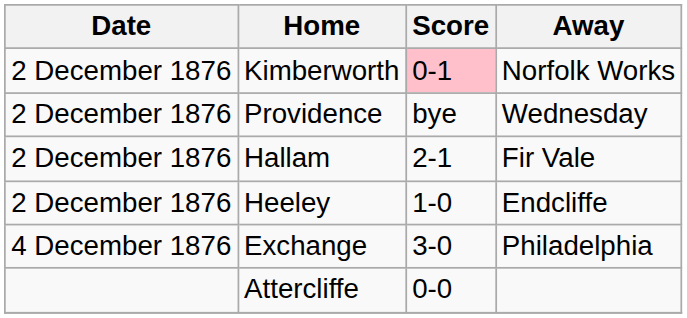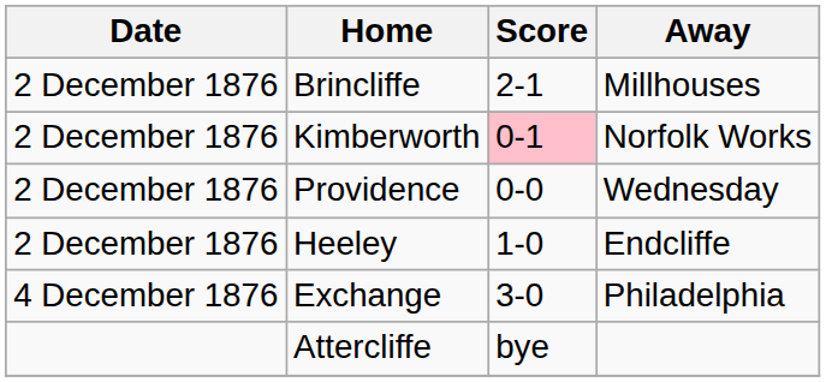 <table class="wikitable">
 <tr>
 <th>Date</th>
 <th>Home</th>
 <th>Score</th>
 <th>Away</th>
+</tr>
+<tr>
+<td>2 December 1876</td>
+<td>Brincliffe</td>
+<td>2-1</td>
+<td>Millhouses</td>
 </tr>
 <tr>
 <td>2 December 1876</td>
 <td>Kimberworth</td>
 <td style="background: pink;">0-1</td>
 <td>Norfolk Works</td>
 </tr>
 <tr>
 <td>2 December 1876</td>
 <td>Providence</td>
-<td>bye</td>
+<td>0-0</td>
 <td>Wednesday</td>
-</tr>
-<tr>
-<td>2 December 1876</td>
-<td>Hallam</td>
-<td>2-1</td>
-<td>Fir Vale</td>
 </tr>
 <tr>
 <td>2 December 1876</td>
 <td>Heeley</td>
 <td>1-0</td>
 <td>Endcliffe</td>
 </tr>
 <tr>
 <td>4 December 1876</td>
 <td>Exchange</td>
 <td>3-0</td>
 <td>Philadelphia</td>
 </tr>
 <tr>
 <td></td>
 <td>Attercliffe</td>
-<td>0-0</td>
+<td>bye</td>
 <td></td>
 </tr>
 <tr>
 </tr>
 </table>
